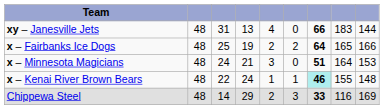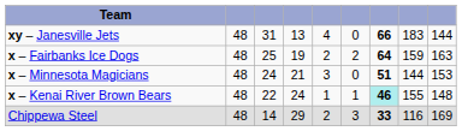 <table class="wikitable" style="text-align:center">
 <tr>
 <th style="background:#9aa5d2; width:46%;">Team</th>
 <th style="background:#9aa5d2; width:6%;"></th>
 <th style="background:#9aa5d2; width:6%;"></th>
 <th style="background:#9aa5d2; width:6%;"></th>
 <th style="background:#9aa5d2; width:6%;"></th>
 <th style="background:#9aa5d2; width:6%;"></th>
 <th style="background:#9aa5d2; width:6%;"></th>
 <th style="background:#9aa5d2; width:6%;"></th>
 <th style="background:#9aa5d2; width:6%;"></th>
 </tr>
 <tr>
 <td align=left><strong>xy</strong> – <a href='#'>Janesville Jets</a></td>
 <td>48</td>
 <td>31</td>
 <td>13</td>
 <td>4</td>
 <td>0</td>
 <td><strong>66</strong></td>
 <td>183</td>
 <td>144</td>
 </tr>
 <tr>
 <td align=left><strong>x</strong> – <a href='#'>Fairbanks Ice Dogs</a></td>
 <td>48</td>
 <td>25</td>
 <td>19</td>
 <td>2</td>
 <td>2</td>
 <td><strong>64</strong></td>
-<td>165</td>
-<td>166</td>
+<td>159</td>
+<td>163</td>
 </tr>
 <tr>
 <td align=left><strong>x</strong> – <a href='#'>Minnesota Magicians</a></td>
 <td>48</td>
 <td>24</td>
 <td>21</td>
 <td>3</td>
 <td>0</td>
 <td><strong>51</strong></td>
-<td>164</td>
+<td>144</td>
 <td>153</td>
 </tr>
 <tr>
 <td align=left><strong>x</strong> – <a href='#'>Kenai River Brown Bears</a></td>
 <td>48</td>
 <td>22</td>
 <td>24</td>
 <td>1</td>
 <td>1</td>
 <td style="background: paleturquoise;"><strong>46</strong></td>
 <td>155</td>
 <td>148</td>
 </tr>
 <tr bgcolor=e0e0e0>
 <td align=left><a href='#'>Chippewa Steel</a></td>
 <td>48</td>
 <td>14</td>
 <td>29</td>
 <td>2</td>
 <td>3</td>
 <td><strong>33</strong></td>
 <td>116</td>
 <td>169</td>
 </tr>
 </table>
